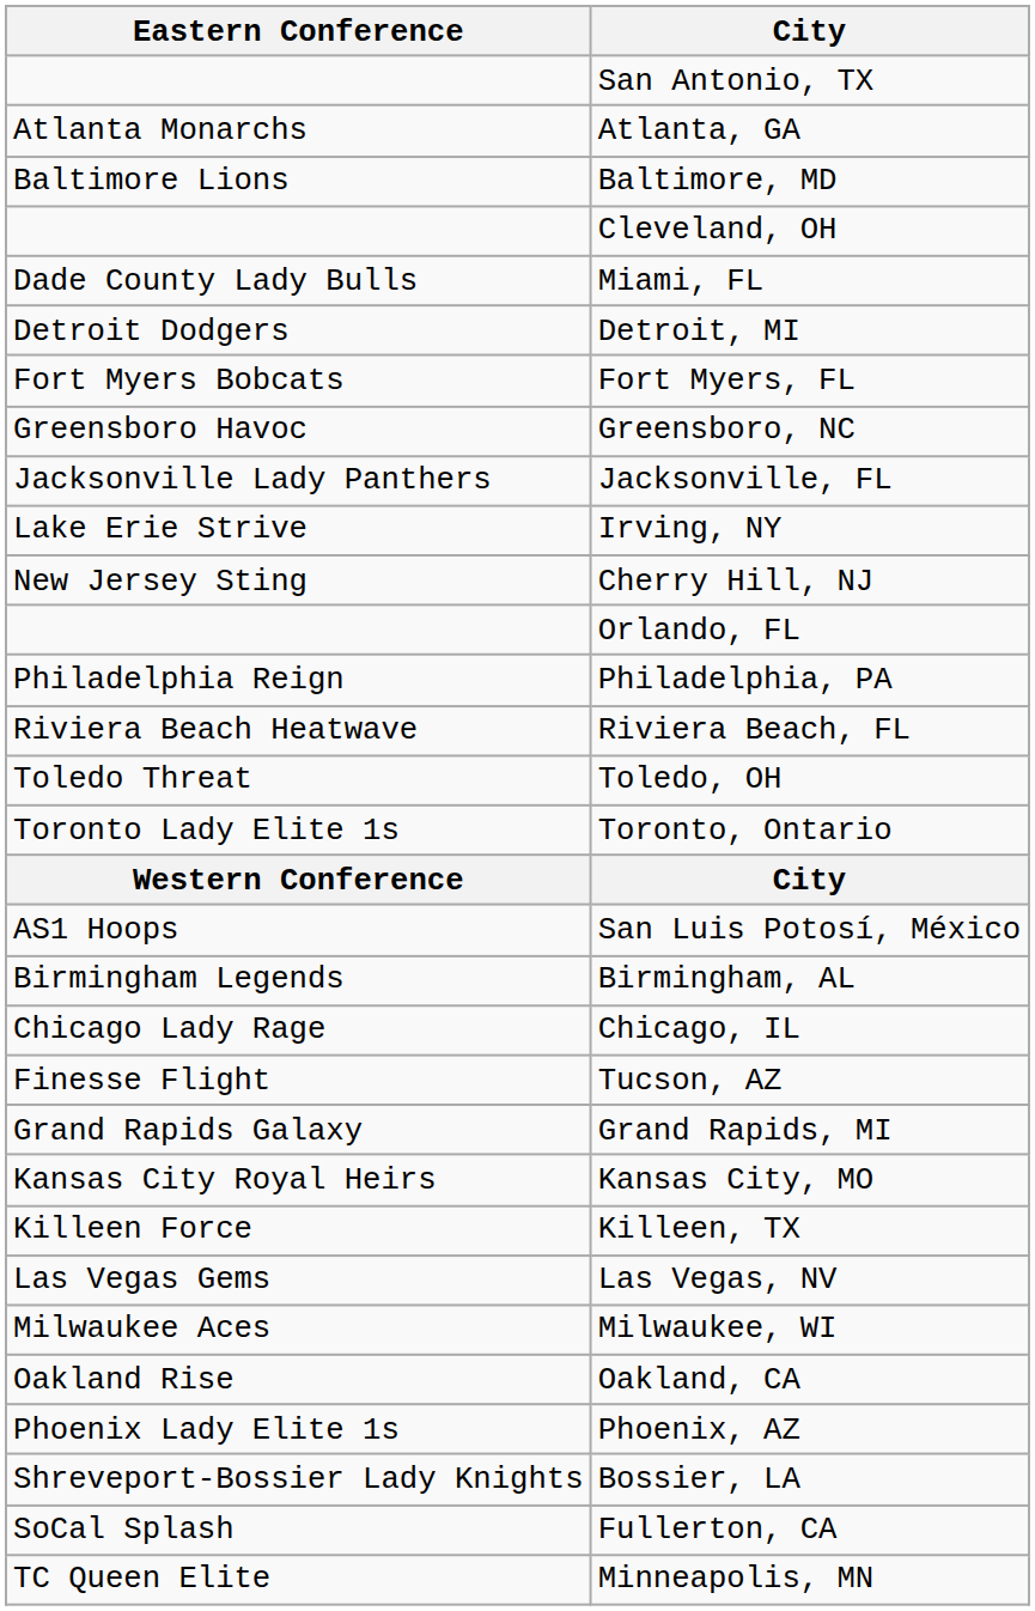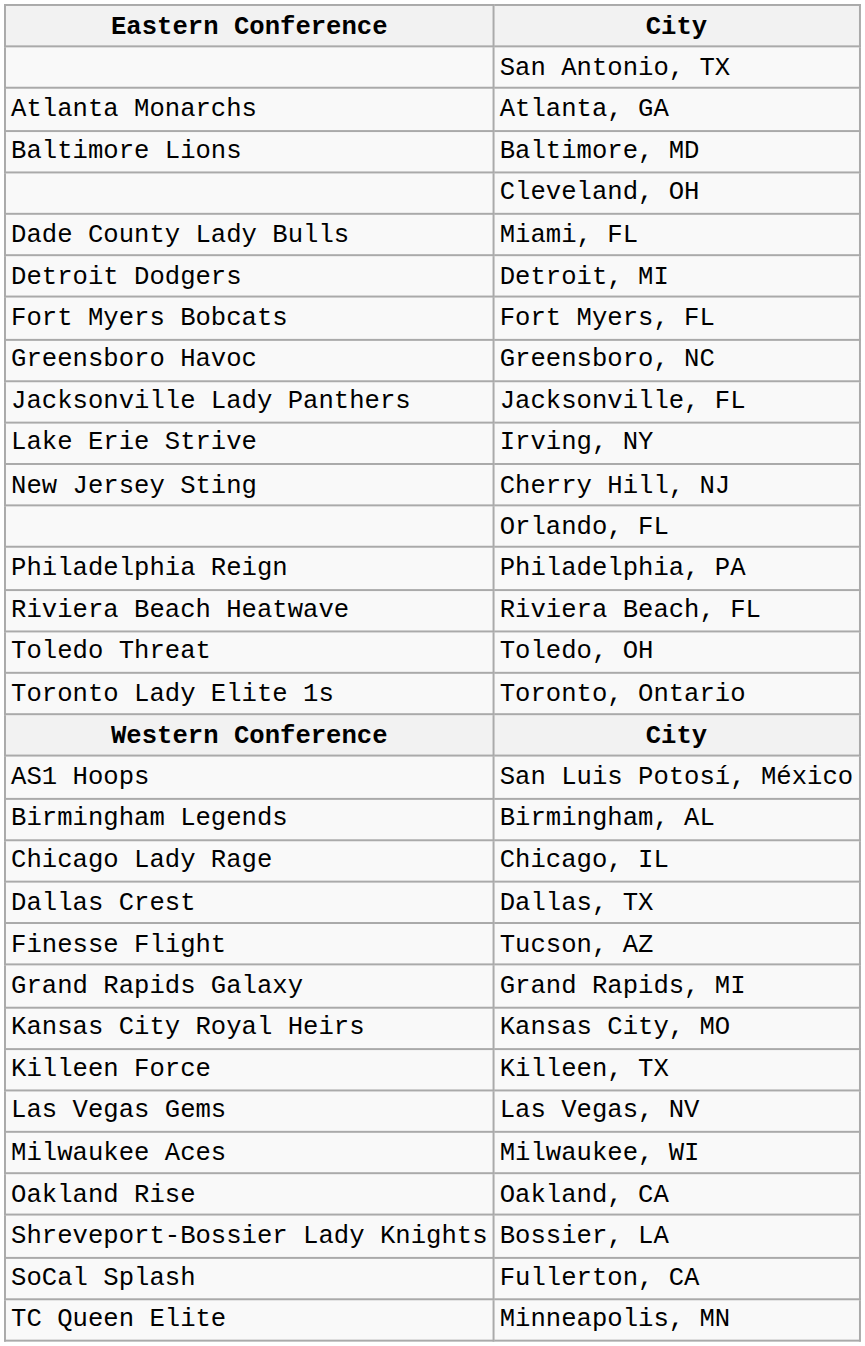 <table class="wikitable">
 <tr>
 <th>Eastern Conference</th>
 <th>City</th>
 </tr>
 <tr>
 <td></td>
 <td>San Antonio, TX</td>
 </tr>
 <tr>
 <td>Atlanta Monarchs</td>
 <td>Atlanta, GA</td>
 </tr>
 <tr>
 <td>Baltimore Lions</td>
 <td>Baltimore, MD</td>
 </tr>
 <tr>
 <td></td>
 <td>Cleveland, OH</td>
 </tr>
 <tr>
 <td>Dade County Lady Bulls</td>
 <td>Miami, FL</td>
 </tr>
 <tr>
 <td>Detroit Dodgers</td>
 <td>Detroit, MI</td>
 </tr>
 <tr>
 <td>Fort Myers Bobcats</td>
 <td>Fort Myers, FL</td>
 </tr>
 <tr>
 <td>Greensboro Havoc</td>
 <td>Greensboro, NC</td>
 </tr>
 <tr>
 <td>Jacksonville Lady Panthers</td>
 <td>Jacksonville, FL</td>
 </tr>
 <tr>
 <td>Lake Erie Strive</td>
 <td>Irving, NY</td>
 </tr>
 <tr>
 <td>New Jersey Sting</td>
 <td>Cherry Hill, NJ</td>
 </tr>
 <tr>
 <td></td>
 <td>Orlando, FL</td>
 </tr>
 <tr>
 <td>Philadelphia Reign</td>
 <td>Philadelphia, PA</td>
 </tr>
 <tr>
 <td>Riviera Beach Heatwave</td>
 <td>Riviera Beach, FL</td>
 </tr>
 <tr>
 <td>Toledo Threat</td>
 <td>Toledo, OH</td>
 </tr>
 <tr>
 <td>Toronto Lady Elite 1s</td>
 <td>Toronto, Ontario</td>
 </tr>
 <tr>
 <th>Western Conference</th>
 <th>City</th>
 </tr>
 <tr>
 <td>AS1 Hoops</td>
 <td>San Luis Potosí, México</td>
 </tr>
 <tr>
 <td>Birmingham Legends</td>
 <td>Birmingham, AL</td>
 </tr>
 <tr>
 <td>Chicago Lady Rage</td>
 <td>Chicago, IL</td>
 </tr>
 <tr>
+<td>Dallas Crest</td>
+<td>Dallas, TX</td>
+</tr>
+<tr>
 <td>Finesse Flight</td>
 <td>Tucson, AZ</td>
 </tr>
 <tr>
 <td>Grand Rapids Galaxy</td>
 <td>Grand Rapids, MI</td>
 </tr>
 <tr>
 <td>Kansas City Royal Heirs</td>
 <td>Kansas City, MO</td>
 </tr>
 <tr>
 <td>Killeen Force</td>
 <td>Killeen, TX</td>
 </tr>
 <tr>
 <td>Las Vegas Gems</td>
 <td>Las Vegas, NV</td>
 </tr>
 <tr>
 <td>Milwaukee Aces</td>
 <td>Milwaukee, WI</td>
 </tr>
 <tr>
 <td>Oakland Rise</td>
 <td>Oakland, CA</td>
 </tr>
 <tr>
-<td>Phoenix Lady Elite 1s</td>
-<td>Phoenix, AZ</td>
-</tr>
-<tr>
 <td>Shreveport-Bossier Lady Knights</td>
 <td>Bossier, LA</td>
 </tr>
 <tr>
 <td>SoCal Splash</td>
 <td>Fullerton, CA</td>
 </tr>
 <tr>
 <td>TC Queen Elite</td>
 <td>Minneapolis, MN</td>
 </tr>
 </table>
